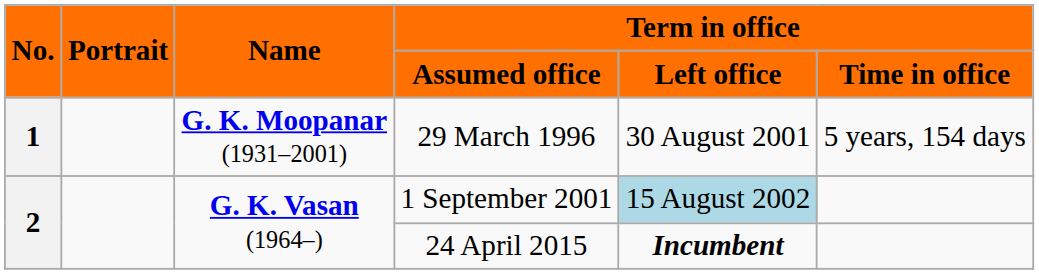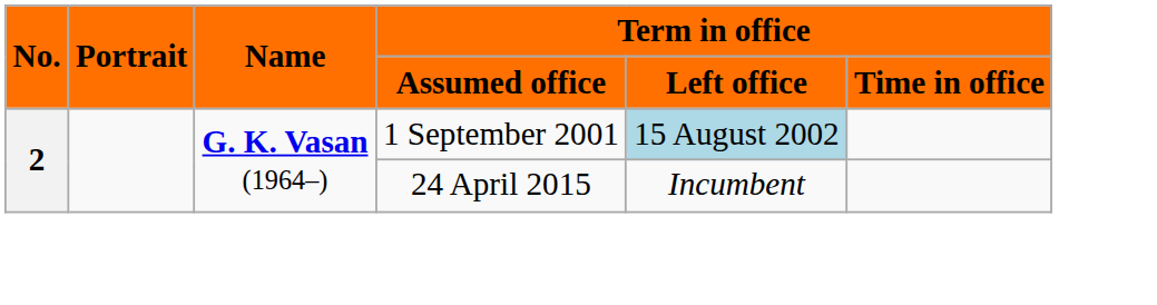 <table class="wikitable sortable" style="text-align:center;">
 <tr>
 <th rowspan=2 style="background-color:#FF7000;color:black">No.</th>
 <th rowspan=2 style="background-color:#FF7000;color:black">Portrait</th>
 <th rowspan=2 style="background-color:#FF7000;color:black">Name<br></th>
 <th colspan=3 style="background-color:#FF7000;color:black">Term in office</th>
 </tr>
 <tr>
 <th style="background-color:#FF7000;color:black">Assumed office</th>
 <th style="background-color:#FF7000;color:black">Left office</th>
 <th style="background-color:#FF7000;color:black">Time in office</th>
 </tr>
 <tr>
-<th>1</th>
-<td></td>
-<td><strong><a href='#'>G. K. Moopanar</a></strong><br><small>(1931–2001)</small></td>
-<td>29 March 1996</td>
-<td>30 August 2001</td>
-<td>5 years, 154 days</td>
-</tr>
-<tr>
 <th rowspan=2>2</th>
 <td rowspan=2></td>
 <td rowspan=2><strong><a href='#'>G. K. Vasan</a></strong><br><small>(1964–)</small></td>
 <td>1 September 2001</td>
 <td style="background: lightblue;">15 August 2002</td>
 <td></td>
 </tr>
 <tr>
 <td>24 April 2015</td>
-<td><strong><em>Incumbent</em></strong></td>
+<td><em>Incumbent</em></td>
 <td></td>
 </tr>
 </table>
